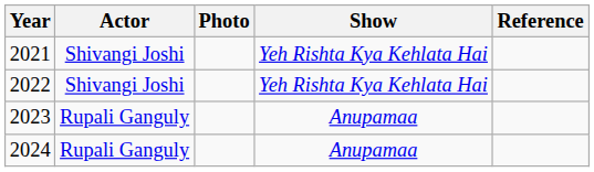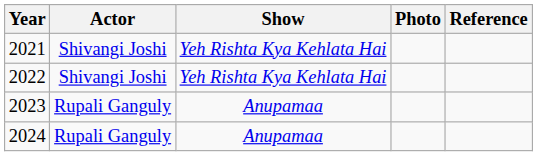 <table class="wikitable sortable" style="text-align:center;">
 <tr>
 <th>Year</th>
 <th>Actor</th>
+<th>Show</th>
 <th>Photo</th>
-<th>Show</th>
 <th>Reference</th>
 </tr>
 <tr>
 <td>2021</td>
 <td><a href='#'>Shivangi Joshi</a></td>
+<td><em><a href='#'>Yeh Rishta Kya Kehlata Hai</a></em></td>
 <td></td>
-<td><em><a href='#'>Yeh Rishta Kya Kehlata Hai</a></em></td>
 <td></td>
 </tr>
 <tr>
 <td>2022</td>
 <td><a href='#'>Shivangi Joshi</a></td>
+<td><em><a href='#'>Yeh Rishta Kya Kehlata Hai</a></em></td>
 <td></td>
-<td><em><a href='#'>Yeh Rishta Kya Kehlata Hai</a></em></td>
 <td></td>
 </tr>
 <tr>
 <td>2023</td>
 <td><a href='#'>Rupali Ganguly</a></td>
+<td><em><a href='#'>Anupamaa</a></em></td>
 <td></td>
-<td><em><a href='#'>Anupamaa</a></em></td>
 <td></td>
 </tr>
 <tr>
 <td>2024</td>
 <td><a href='#'>Rupali Ganguly</a></td>
+<td><em><a href='#'>Anupamaa</a></em></td>
 <td></td>
-<td><em><a href='#'>Anupamaa</a></em></td>
 <td></td>
 </tr>
 </table>
